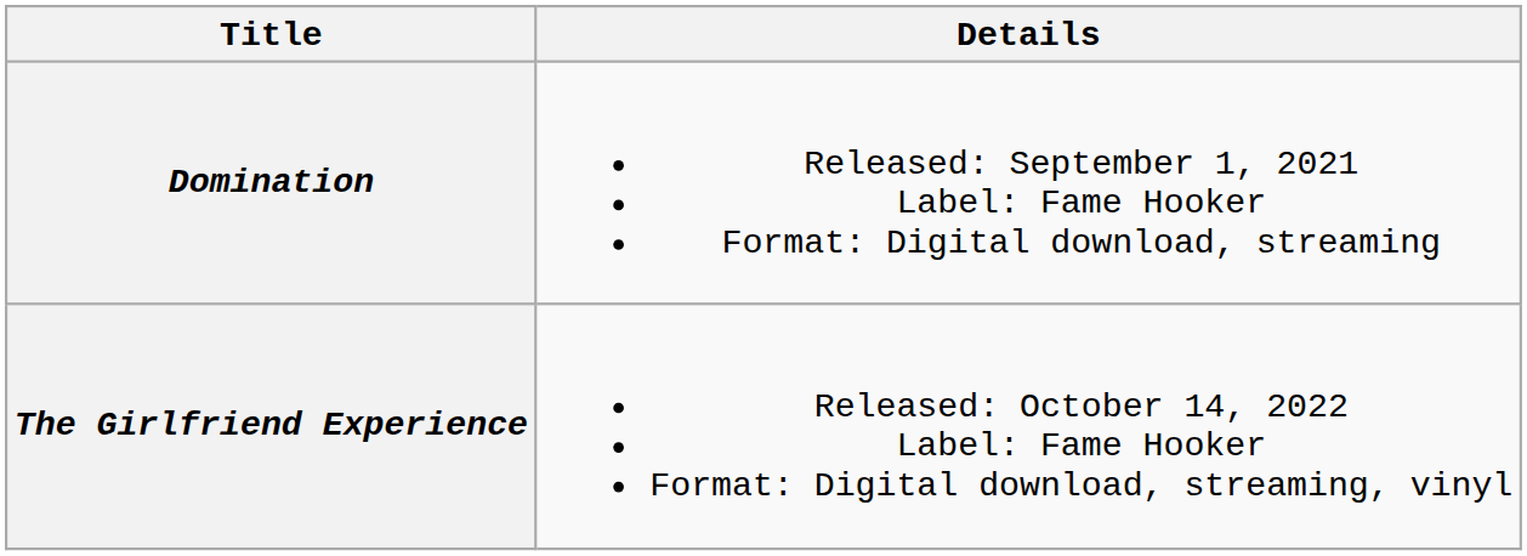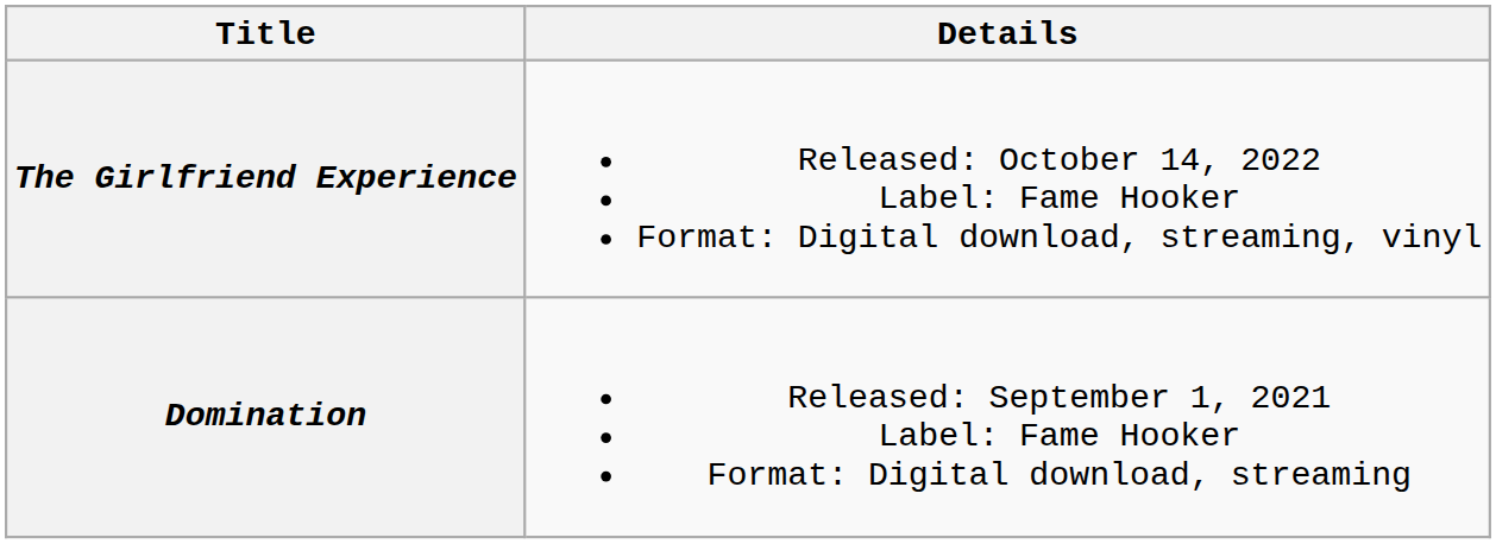 <table class="wikitable plainrowheaders" style="text-align:center;">
 <tr>
 <th scope="col">Title</th>
 <th scope="col">Details</th>
 </tr>
 <tr>
+<th scope="row"><em>The Girlfriend Experience</em></th>
+<td><br><ul><li>Released: October 14, 2022</li><li>Label: Fame Hooker</li><li>Format: Digital download, streaming, vinyl</li></ul></td>
+</tr>
+<tr>
 <th scope="row"><em>Domination</em></th>
 <td><br><ul><li>Released: September 1, 2021</li><li>Label: Fame Hooker</li><li>Format: Digital download, streaming</li></ul></td>
 </tr>
-<tr>
-<th scope="row"><em>The Girlfriend Experience</em></th>
-<td><br><ul><li>Released: October 14, 2022</li><li>Label: Fame Hooker</li><li>Format: Digital download, streaming, vinyl</li></ul></td>
-</tr>
 </table>
